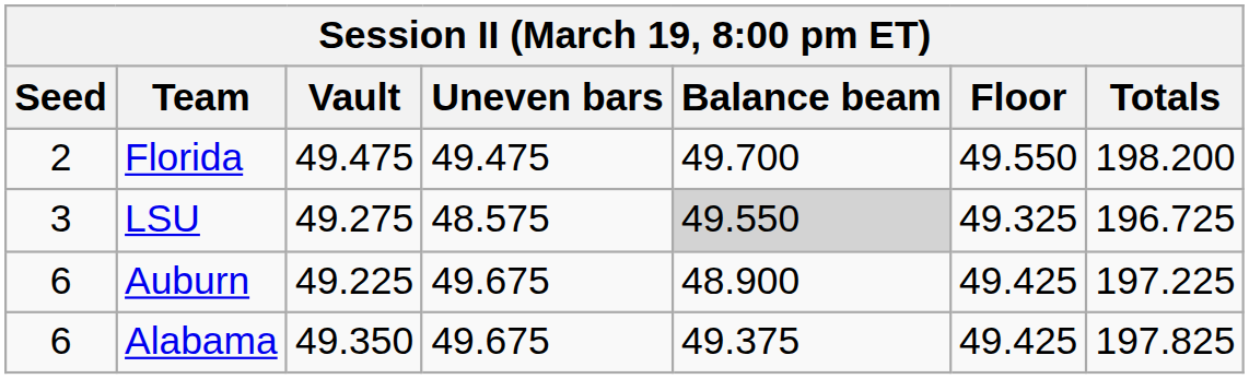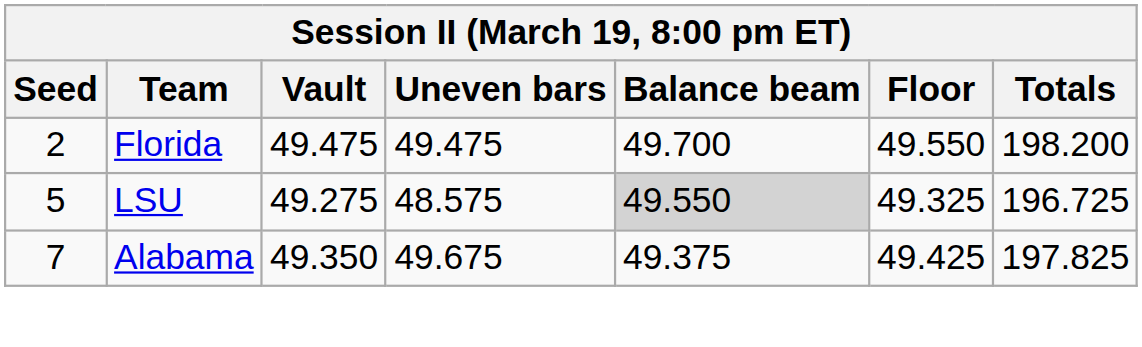 <table class="wikitable sortable">
 <tr>
 <th colspan="7"><strong>Session II</strong> (March 19, 8:00 pm ET)</th>
 </tr>
 <tr>
 <th>Seed</th>
 <th>Team</th>
 <th>Vault</th>
 <th>Uneven bars</th>
 <th>Balance beam</th>
 <th>Floor</th>
 <th>Totals</th>
 </tr>
 <tr>
 <td align="center">2</td>
 <td><a href='#'>Florida</a></td>
 <td>49.475</td>
 <td>49.475</td>
 <td>49.700</td>
 <td>49.550</td>
 <td>198.200</td>
 </tr>
 <tr>
-<td align="center">3</td>
+<td align="center">5</td>
 <td><a href='#'>LSU</a></td>
 <td>49.275</td>
 <td>48.575</td>
 <td style="background: lightgrey;">49.550</td>
 <td>49.325</td>
 <td>196.725</td>
 </tr>
 <tr>
-<td align="center">6</td>
-<td><a href='#'>Auburn</a></td>
-<td>49.225</td>
-<td>49.675</td>
-<td>48.900</td>
-<td>49.425</td>
-<td>197.225</td>
-</tr>
-<tr>
-<td align="center">6</td>
+<td align="center">7</td>
 <td><a href='#'>Alabama</a></td>
 <td>49.350</td>
 <td>49.675</td>
 <td>49.375</td>
 <td>49.425</td>
 <td>197.825</td>
 </tr>
 </table>
